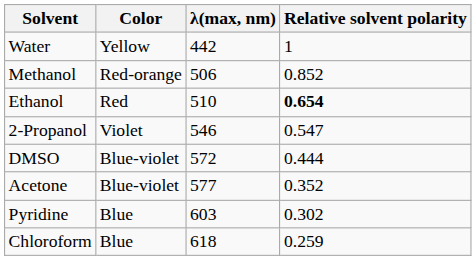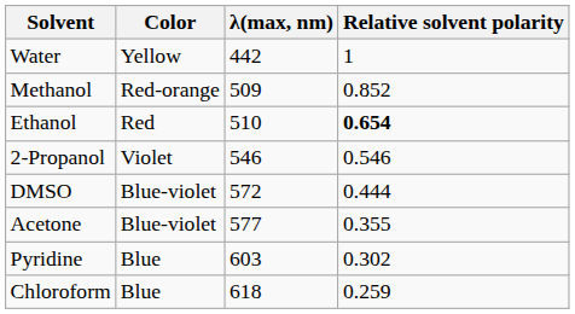 <table class="wikitable sortable mw-collapsible">
 <tr>
 <th>Solvent</th>
 <th>Color</th>
 <th>λ(max, nm)</th>
 <th>Relative solvent polarity</th>
 </tr>
 <tr>
 <td>Water</td>
 <td>Yellow</td>
 <td>442</td>
 <td>1</td>
 </tr>
 <tr>
 <td>Methanol</td>
 <td>Red-orange</td>
-<td>506</td>
+<td>509</td>
 <td>0.852</td>
 </tr>
 <tr>
 <td>Ethanol</td>
 <td>Red</td>
 <td>510</td>
 <td><strong>0.654</strong></td>
 </tr>
 <tr>
 <td>2-Propanol</td>
 <td>Violet</td>
 <td>546</td>
-<td>0.547</td>
+<td>0.546</td>
 </tr>
 <tr>
 <td>DMSO</td>
 <td>Blue-violet</td>
 <td>572</td>
 <td>0.444</td>
 </tr>
 <tr>
 <td>Acetone</td>
 <td>Blue-violet</td>
 <td>577</td>
-<td>0.352</td>
+<td>0.355</td>
 </tr>
 <tr>
 <td>Pyridine</td>
 <td>Blue</td>
 <td>603</td>
 <td>0.302</td>
 </tr>
 <tr>
 <td>Chloroform</td>
 <td>Blue</td>
 <td>618</td>
 <td>0.259</td>
 </tr>
 </table>
